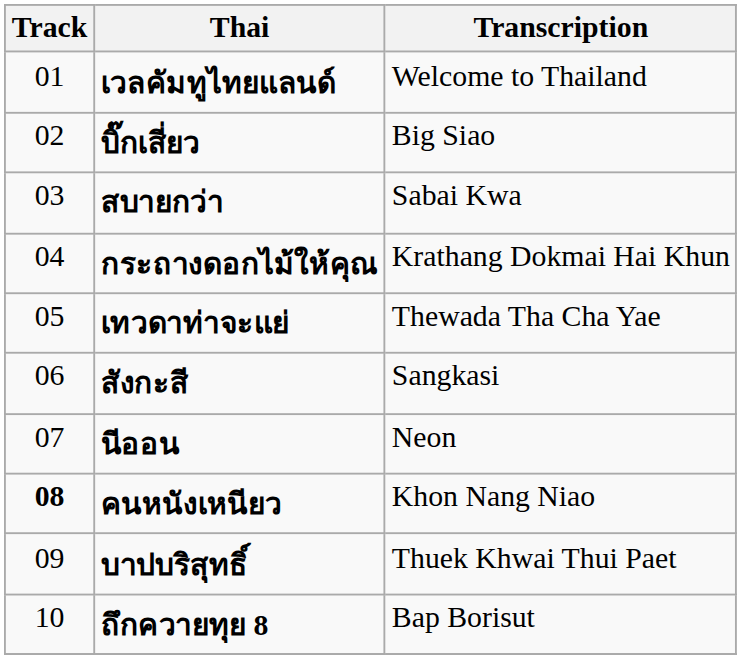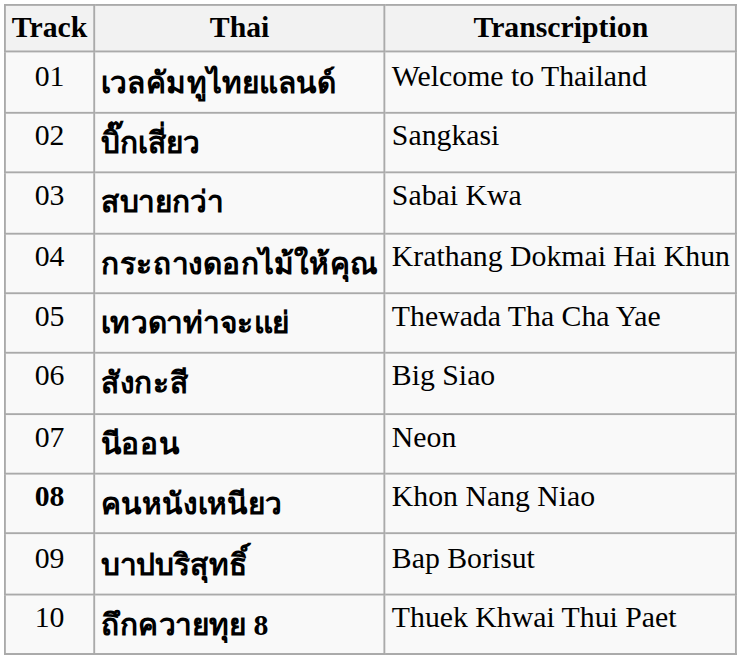 <table class="wikitable">
 <tr>
 <th align="center" valign="top" width="40">Track</th>
 <th align="left" valign="top">Thai</th>
 <th align="left" valign="top">Transcription</th>
 </tr>
 <tr>
 <td align="center" valign="top">01</td>
 <td align="left" valign="top"><strong>เวลคัมทูไทยแลนด์</strong></td>
 <td align="left" valign="top">Welcome to Thailand</td>
 </tr>
 <tr>
 <td align="center" valign="top">02</td>
 <td align="left" valign="top"><strong>บิ๊กเสี่ยว</strong></td>
-<td align="left" valign="top">Big Siao</td>
+<td align="left" valign="top">Sangkasi</td>
 </tr>
 <tr>
 <td align="center" valign="top">03</td>
 <td align="left" valign="top"><strong>สบายกว่า</strong></td>
 <td align="left" valign="top">Sabai Kwa</td>
 </tr>
 <tr>
 <td align="center" valign="top">04</td>
 <td align="left" valign="top"><strong>กระถางดอกไม้ให้คุณ</strong></td>
 <td align="left" valign="top">Krathang Dokmai Hai Khun</td>
 </tr>
 <tr>
 <td align="center" valign="top">05</td>
 <td align="left" valign="top"><strong>เทวดาท่าจะแย่</strong></td>
 <td align="left" valign="top">Thewada Tha Cha Yae</td>
 </tr>
 <tr>
 <td align="center" valign="top">06</td>
 <td align="left" valign="top"><strong>สังกะสี</strong></td>
-<td align="left" valign="top">Sangkasi</td>
+<td align="left" valign="top">Big Siao</td>
 </tr>
 <tr>
 <td align="center" valign="top">07</td>
 <td align="left" valign="top"><strong>นีออน</strong></td>
 <td align="left" valign="top">Neon</td>
 </tr>
 <tr>
 <td align="center" valign="top"><strong>08</strong></td>
 <td align="left" valign="top"><strong>คนหนังเหนียว</strong></td>
 <td align="left" valign="top">Khon Nang Niao</td>
 </tr>
 <tr>
 <td align="center" valign="top">09</td>
 <td align="left" valign="top"><strong>บาปบริสุทธิ์</strong></td>
-<td align="left" valign="top">Thuek Khwai Thui Paet</td>
+<td align="left" valign="top">Bap Borisut</td>
 </tr>
 <tr>
 <td align="center" valign="top">10</td>
 <td align="left" valign="top"><strong>ถึกควายทุย 8</strong></td>
-<td align="left" valign="top">Bap Borisut</td>
+<td align="left" valign="top">Thuek Khwai Thui Paet</td>
 </tr>
 <tr>
 </tr>
 </table>
